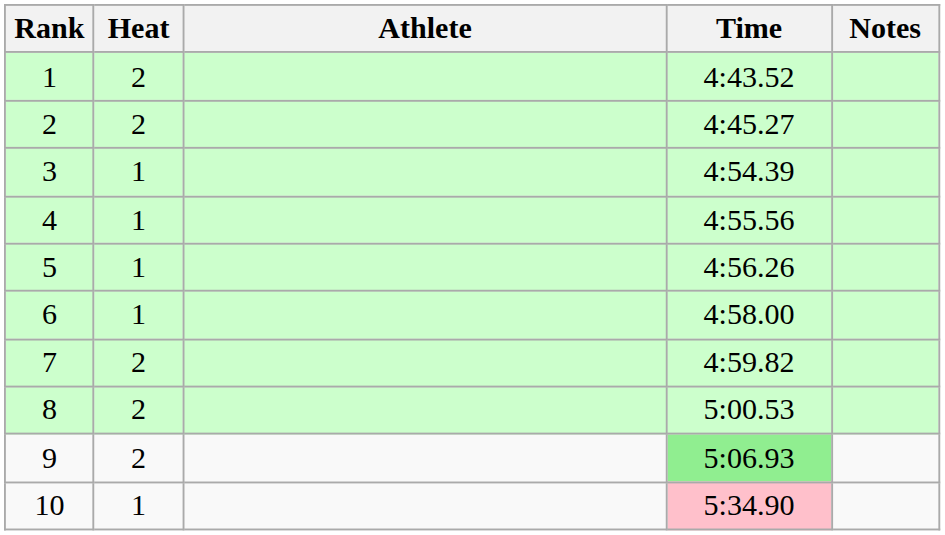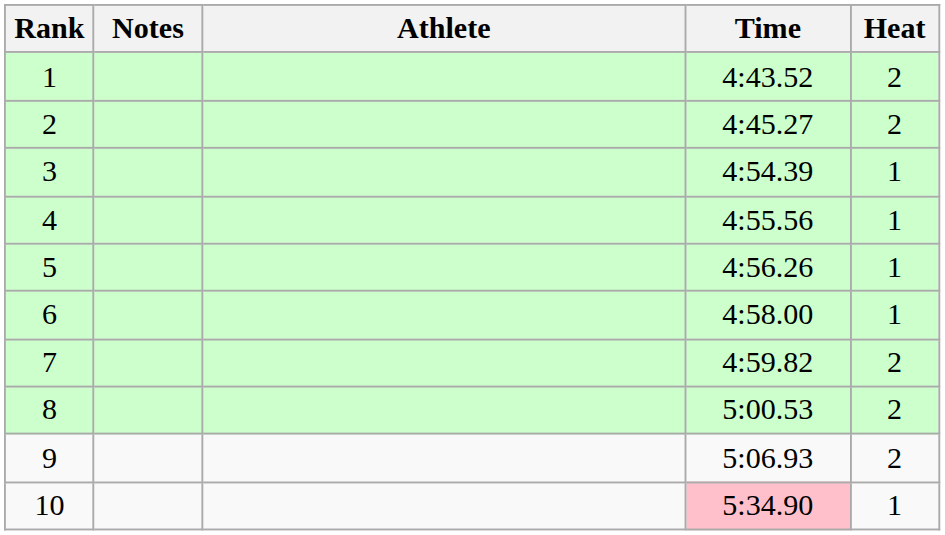 <table class="wikitable" style="text-align:center">
 <tr>
 <th width=40>Rank</th>
-<th width=40>Heat</th>
+<th width=50>Notes</th>
 <th width=250>Athlete</th>
 <th width=80>Time</th>
-<th width=50>Notes</th>
+<th width=40>Heat</th>
 </tr>
 <tr bgcolor="ccffcc">
 <td>1</td>
-<td>2</td>
+<td></td>
 <td align=left></td>
 <td>4:43.52</td>
-<td></td>
+<td>2</td>
 </tr>
 <tr bgcolor="ccffcc">
 <td>2</td>
-<td>2</td>
+<td></td>
 <td align=left></td>
 <td>4:45.27</td>
-<td></td>
+<td>2</td>
 </tr>
 <tr bgcolor="ccffcc">
 <td>3</td>
-<td>1</td>
+<td></td>
 <td align=left></td>
 <td>4:54.39</td>
-<td></td>
+<td>1</td>
 </tr>
 <tr bgcolor="ccffcc">
 <td>4</td>
-<td>1</td>
+<td></td>
 <td align=left></td>
 <td>4:55.56</td>
-<td></td>
+<td>1</td>
 </tr>
 <tr bgcolor="ccffcc">
 <td>5</td>
-<td>1</td>
+<td></td>
 <td align=left></td>
 <td>4:56.26</td>
-<td></td>
+<td>1</td>
 </tr>
 <tr bgcolor="ccffcc">
 <td>6</td>
-<td>1</td>
+<td></td>
 <td align=left></td>
 <td>4:58.00</td>
-<td></td>
+<td>1</td>
 </tr>
 <tr bgcolor="ccffcc">
 <td>7</td>
-<td>2</td>
+<td></td>
 <td align=left></td>
 <td>4:59.82</td>
-<td></td>
+<td>2</td>
 </tr>
 <tr bgcolor="ccffcc">
 <td>8</td>
-<td>2</td>
+<td></td>
 <td align=left></td>
 <td>5:00.53</td>
-<td></td>
+<td>2</td>
 </tr>
 <tr>
 <td>9</td>
+<td></td>
+<td align=left></td>
+<td>5:06.93</td>
 <td>2</td>
-<td align=left></td>
-<td style="background: lightgreen;">5:06.93</td>
-<td></td>
 </tr>
 <tr>
 <td>10</td>
-<td>1</td>
+<td></td>
 <td align=left></td>
 <td style="background: pink;">5:34.90</td>
-<td></td>
+<td>1</td>
 </tr>
 </table>
